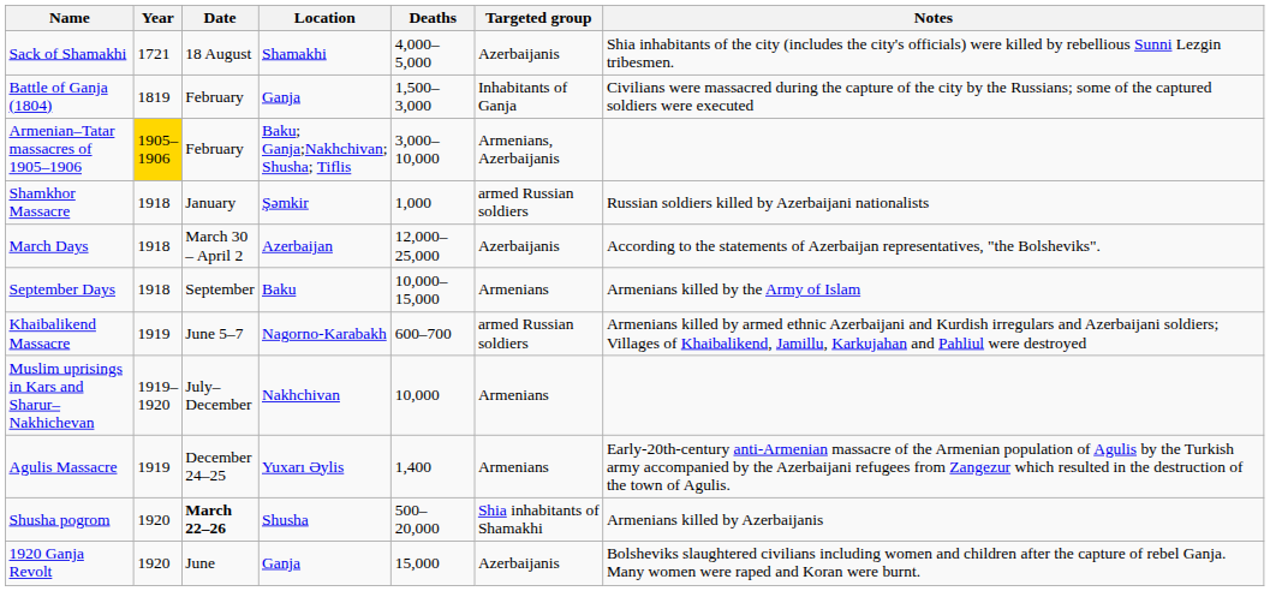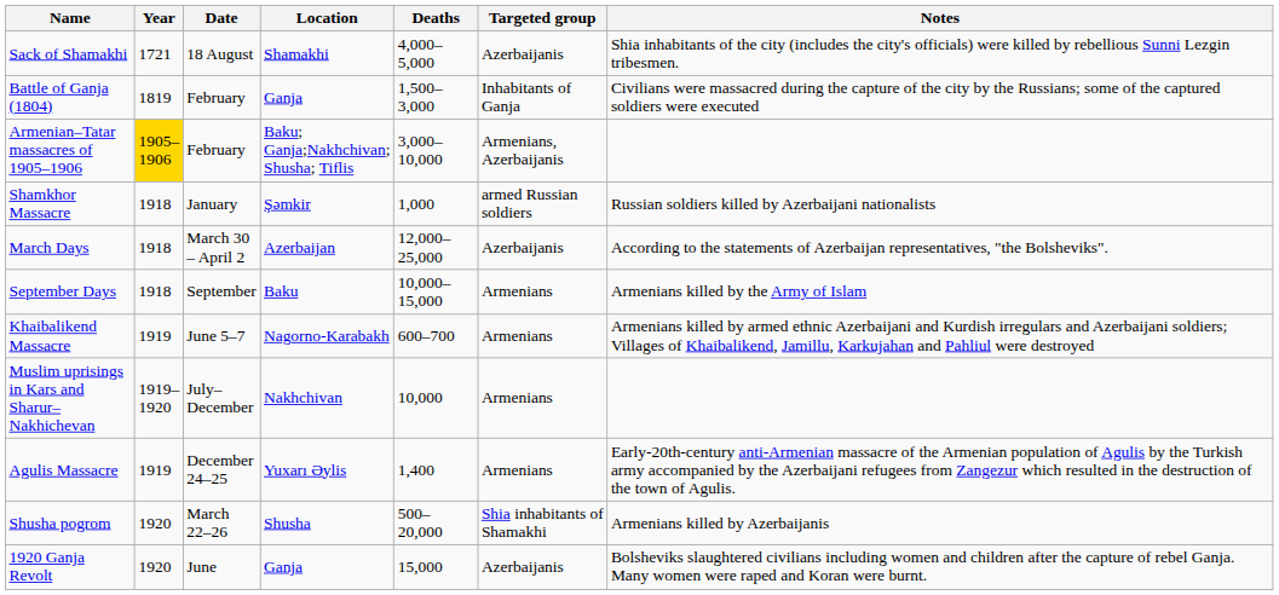 <table class="sortable wikitable">
 <tr>
 <th style="width:120px;">Name</th>
 <th style="width:30px;">Year</th>
 <th style="width:65px;">Date</th>
 <th style="width:120px;">Location</th>
 <th style="width:75px;">Deaths</th>
 <th style="width:120px;">Targeted group</th>
 <th class="unsortable">Notes</th>
 </tr>
 <tr>
 <td><a href='#'>Sack of Shamakhi</a></td>
 <td>1721</td>
 <td>18 August</td>
 <td><a href='#'>Shamakhi</a></td>
 <td>4,000–5,000</td>
 <td>Azerbaijanis</td>
 <td>Shia inhabitants of the city (includes the city's officials) were killed by rebellious <a href='#'>Sunni</a> Lezgin tribesmen.</td>
 </tr>
 <tr>
 <td><a href='#'>Battle of Ganja (1804)</a></td>
 <td>1819</td>
 <td>February</td>
 <td><a href='#'>Ganja</a></td>
 <td>1,500–3,000</td>
 <td>Inhabitants of Ganja</td>
 <td>Civilians were massacred during the capture of the city by the Russians; some of the captured soldiers were executed</td>
 </tr>
 <tr>
 <td><a href='#'>Armenian–Tatar massacres of 1905–1906</a></td>
 <td style="background: gold;">1905–1906</td>
 <td>February</td>
 <td><a href='#'>Baku</a>; <a href='#'>Ganja</a>;<a href='#'>Nakhchivan</a>; <a href='#'>Shusha</a>; <a href='#'>Tiflis</a></td>
 <td>3,000–10,000</td>
 <td>Armenians, Azerbaijanis</td>
 <td></td>
 </tr>
 <tr>
 <td><a href='#'>Shamkhor Massacre</a></td>
 <td>1918</td>
 <td>January</td>
 <td><a href='#'>Şəmkir</a></td>
 <td>1,000</td>
 <td>armed Russian soldiers</td>
 <td>Russian soldiers killed by Azerbaijani nationalists</td>
 </tr>
 <tr>
 <td><a href='#'>March Days</a></td>
 <td>1918</td>
 <td>March 30 – April 2</td>
 <td><a href='#'>Azerbaijan</a></td>
 <td>12,000–25,000</td>
 <td>Azerbaijanis</td>
 <td Azerbaijanis killed by Russian Bolsheviks>According to the statements of Azerbaijan representatives, "the Bolsheviks".</td>
 </tr>
 <tr>
 <td><a href='#'>September Days</a></td>
 <td>1918</td>
 <td>September</td>
 <td><a href='#'>Baku</a></td>
 <td>10,000–15,000</td>
 <td>Armenians</td>
 <td>Armenians killed by the <a href='#'>Army of Islam</a></td>
 </tr>
 <tr>
 <td><a href='#'>Khaibalikend Massacre</a></td>
 <td>1919</td>
 <td>June 5–7</td>
 <td><a href='#'>Nagorno-Karabakh</a></td>
 <td>600–700</td>
-<td>armed Russian soldiers</td>
+<td>Armenians</td>
 <td>Armenians killed by armed ethnic Azerbaijani and Kurdish irregulars and Azerbaijani soldiers; Villages of <a href='#'>Khaibalikend</a>, <a href='#'>Jamillu</a>, <a href='#'>Karkujahan</a> and <a href='#'>Pahliul</a> were destroyed</td>
 </tr>
 <tr>
 <td><a href='#'>Muslim uprisings in Kars and Sharur–Nakhichevan</a></td>
 <td>1919–1920</td>
 <td>July–December</td>
 <td><a href='#'>Nakhchivan</a></td>
 <td>10,000</td>
 <td>Armenians</td>
 <td></td>
 </tr>
 <tr>
 <td><a href='#'>Agulis Massacre</a></td>
 <td>1919</td>
 <td>December 24–25</td>
 <td><a href='#'>Yuxarı Əylis</a></td>
 <td>1,400</td>
 <td>Armenians</td>
 <td>Early-20th-century <a href='#'>anti-Armenian</a> massacre of the Armenian population of <a href='#'>Agulis</a> by the Turkish army accompanied by the Azerbaijani refugees from <a href='#'>Zangezur</a> which resulted in the destruction of the town of Agulis.</td>
 </tr>
 <tr>
 <td><a href='#'>Shusha pogrom</a></td>
 <td>1920</td>
-<td><strong>March 22–26</strong></td>
+<td>March 22–26</td>
 <td><a href='#'>Shusha</a></td>
 <td>500–20,000</td>
 <td><a href='#'>Shia</a> inhabitants of Shamakhi</td>
 <td>Armenians killed by Azerbaijanis</td>
 </tr>
 <tr>
 <td><a href='#'>1920 Ganja Revolt</a></td>
 <td>1920</td>
 <td>June</td>
 <td><a href='#'>Ganja</a></td>
 <td>15,000</td>
 <td>Azerbaijanis</td>
 <td>Bolsheviks slaughtered civilians including women and children after the capture of rebel Ganja. Many women were raped and Koran were burnt.</td>
 </tr>
 </table>
